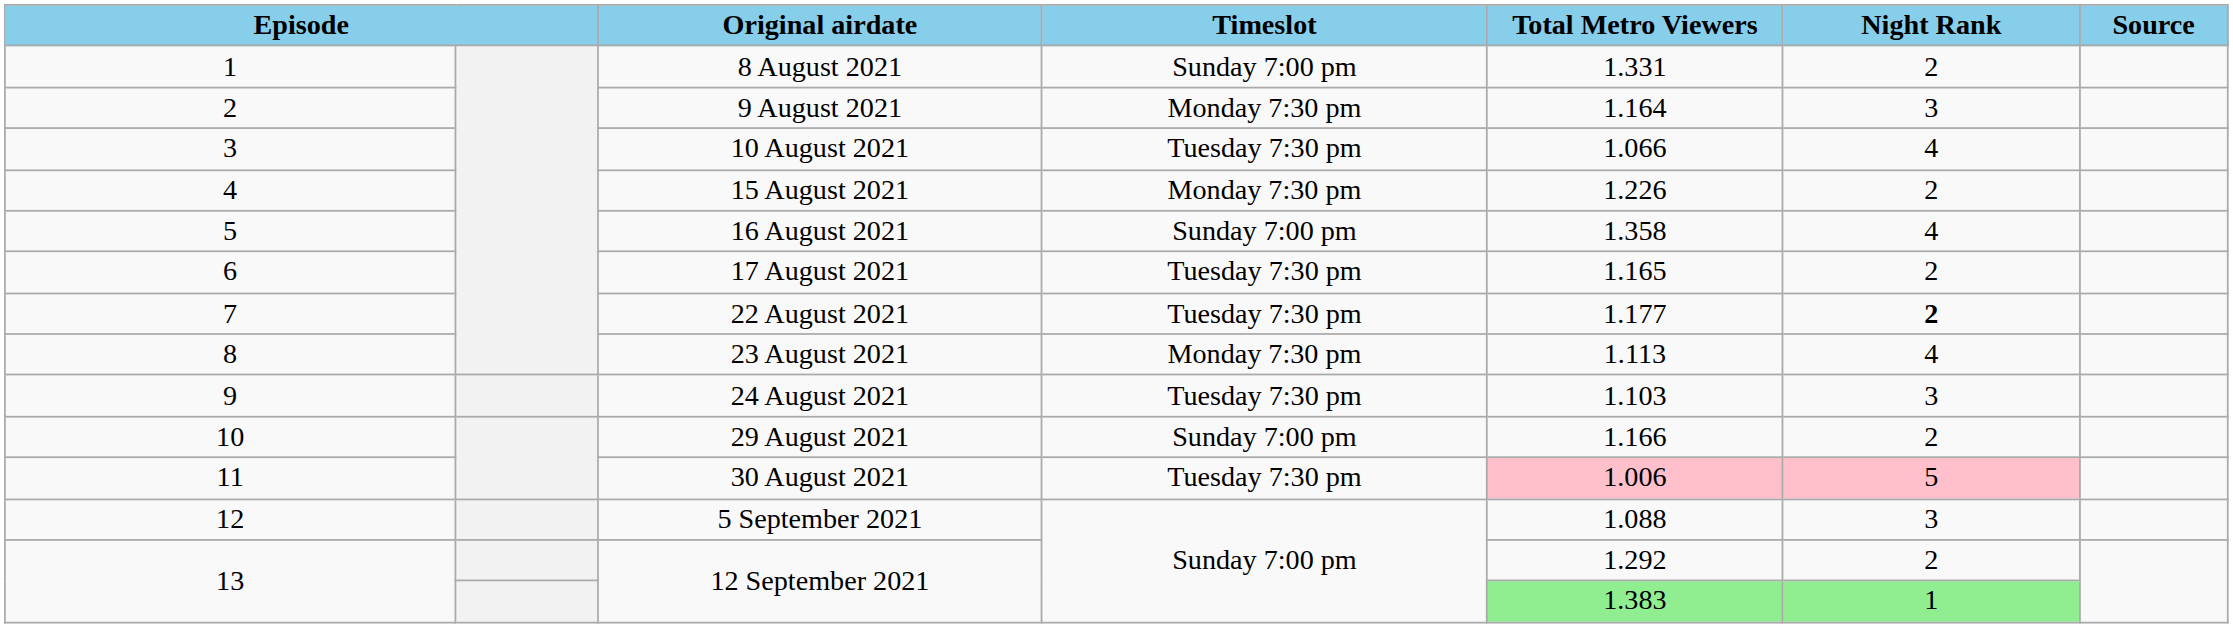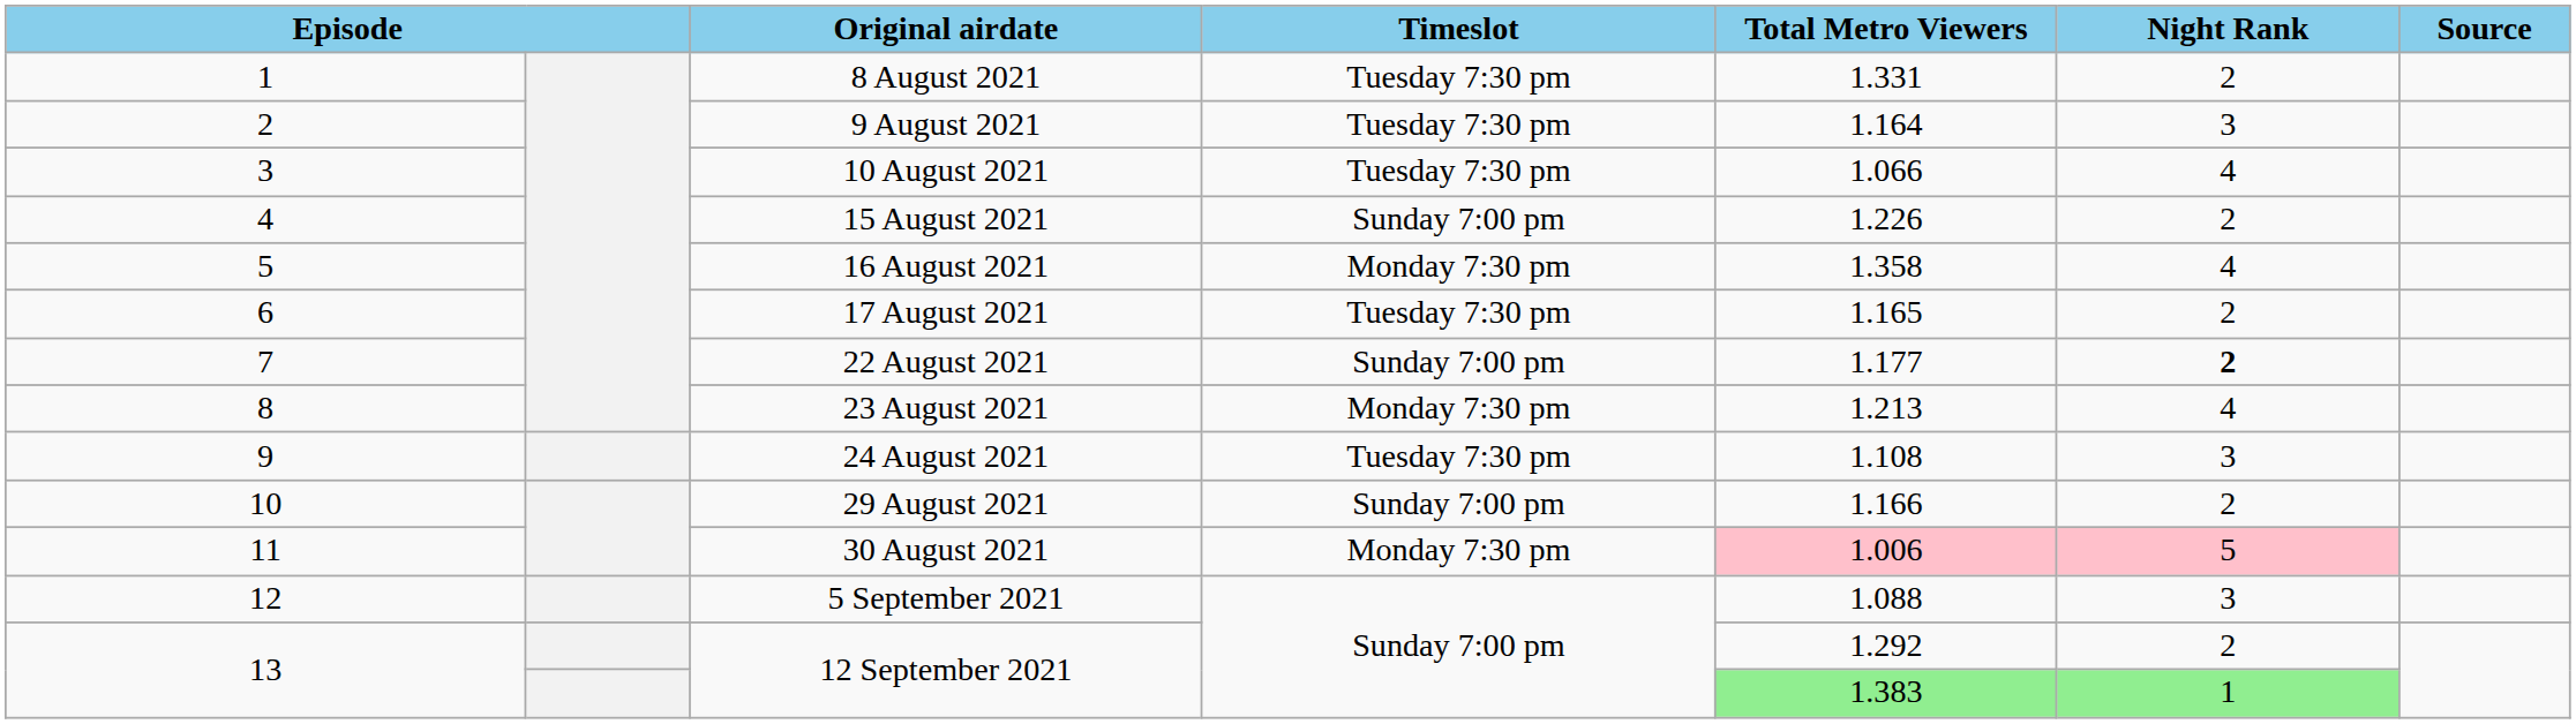 <table class="wikitable plainrowheaders" style="text-align:center; line-height:16px; width:100%">
 <tr>
 <th scope="col" style="background:#87ceeb; width:20%" colspan="2">Episode</th>
 <th scope="col" style="background:#87ceeb; width:15%">Original airdate</th>
 <th scope="col" style="background:#87ceeb; width:15%">Timeslot</th>
 <th scope="col" style="background:#87ceeb; width:10%">Total Metro Viewers <br></th>
 <th scope="col" style="background:#87ceeb; width:10%">Night Rank</th>
 <th scope="col" style="background:#87ceeb; width:05%">Source</th>
 </tr>
 <tr>
 <td>1</td>
 <th scope="row"rowspan=8></th>
 <td>8 August 2021</td>
-<td>Sunday 7:00 pm</td>
+<td>Tuesday 7:30 pm</td>
 <td>1.331</td>
 <td>2</td>
 <td></td>
 </tr>
 <tr>
 <td>2</td>
 <td>9 August 2021</td>
-<td>Monday 7:30 pm</td>
+<td>Tuesday 7:30 pm</td>
 <td>1.164</td>
 <td>3</td>
 <td></td>
 </tr>
 <tr>
 <td>3</td>
 <td>10 August 2021</td>
 <td>Tuesday 7:30 pm</td>
 <td>1.066</td>
 <td>4</td>
 <td></td>
 </tr>
 <tr>
 <td>4</td>
 <td>15 August 2021</td>
-<td>Monday 7:30 pm</td>
+<td>Sunday 7:00 pm</td>
 <td>1.226</td>
 <td>2</td>
 <td></td>
 </tr>
 <tr>
 <td>5</td>
 <td>16 August 2021</td>
-<td>Sunday 7:00 pm</td>
+<td>Monday 7:30 pm</td>
 <td>1.358</td>
 <td>4</td>
 <td></td>
 </tr>
 <tr>
 <td>6</td>
 <td>17 August 2021</td>
 <td>Tuesday 7:30 pm</td>
 <td>1.165</td>
 <td>2</td>
 <td></td>
 </tr>
 <tr>
 <td>7</td>
 <td>22 August 2021</td>
-<td>Tuesday 7:30 pm</td>
+<td>Sunday 7:00 pm</td>
 <td>1.177</td>
 <td><strong>2</strong></td>
 <td></td>
 </tr>
 <tr>
 <td>8</td>
 <td>23 August 2021</td>
 <td>Monday 7:30 pm</td>
-<td>1.113</td>
+<td>1.213</td>
 <td>4</td>
 <td></td>
 </tr>
 <tr>
 <td>9</td>
 <th scope="row"></th>
 <td>24 August 2021</td>
 <td>Tuesday 7:30 pm</td>
-<td>1.103</td>
+<td>1.108</td>
 <td>3</td>
 <td></td>
 </tr>
 <tr>
 <td>10</td>
 <th scope="row" rowspan=2></th>
 <td>29 August 2021</td>
 <td>Sunday 7:00 pm</td>
 <td>1.166</td>
 <td>2</td>
 <td></td>
 </tr>
 <tr>
 <td>11</td>
 <td>30 August 2021</td>
-<td>Tuesday 7:30 pm</td>
+<td>Monday 7:30 pm</td>
 <td bgcolor="pink">1.006</td>
 <td bgcolor="pink">5</td>
 <td></td>
 </tr>
 <tr>
 <td>12</td>
 <th scope="row"></th>
 <td>5 September 2021</td>
 <td rowspan=3>Sunday 7:00 pm</td>
 <td>1.088</td>
 <td>3</td>
 <td></td>
 </tr>
 <tr>
 <td rowspan=2>13</td>
 <th scope="row"></th>
 <td rowspan=2>12 September 2021</td>
 <td>1.292</td>
 <td>2</td>
 <td rowspan=2></td>
 </tr>
 <tr>
 <th scope="row"></th>
 <td bgcolor="lightgreen">1.383</td>
 <td bgcolor="lightgreen">1</td>
 </tr>
 </table>
